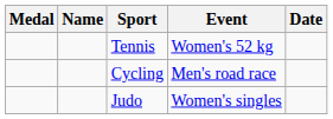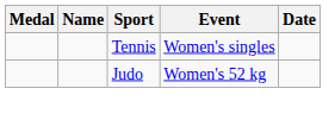 <table class="wikitable sortable" style="font-size:95%">
 <tr>
 <th>Medal</th>
 <th>Name</th>
 <th>Sport</th>
 <th>Event</th>
 <th>Date</th>
 </tr>
 <tr>
 <td></td>
 <td></td>
 <td><a href='#'>Tennis</a></td>
-<td><a href='#'>Women's 52 kg</a></td>
-<td></td>
-</tr>
-<tr>
-<td></td>
-<td></td>
-<td><a href='#'>Cycling</a></td>
-<td><a href='#'>Men's road race</a></td>
+<td><a href='#'>Women's singles</a></td>
 <td></td>
 </tr>
 <tr>
 <td></td>
 <td></td>
 <td><a href='#'>Judo</a></td>
-<td><a href='#'>Women's singles</a></td>
+<td><a href='#'>Women's 52 kg</a></td>
 <td></td>
 </tr>
 </table>
